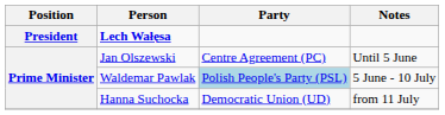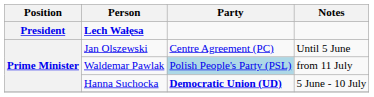 <table class="wikitable">
 <tr>
 <th>Position</th>
 <th>Person</th>
 <th>Party</th>
 <th>Notes</th>
 </tr>
 <tr>
 <th rowspan="1"><a href='#'>President</a></th>
 <td><strong><a href='#'>Lech Wałęsa</a></strong></td>
 <td></td>
 </tr>
 <tr>
 <th rowspan="3"><a href='#'>Prime Minister</a></th>
 <td><a href='#'>Jan Olszewski</a></td>
 <td><a href='#'>Centre Agreement (PC)</a></td>
 <td>Until 5 June</td>
 </tr>
 <tr>
 <td><a href='#'>Waldemar Pawlak</a></td>
 <td style="background: lightblue;"><a href='#'>Polish People's Party (PSL)</a></td>
-<td>5 June - 10 July</td>
+<td>from 11 July</td>
 </tr>
 <tr>
 <td><a href='#'>Hanna Suchocka</a></td>
-<td><a href='#'>Democratic Union (UD)</a></td>
-<td>from 11 July</td>
+<td><strong><a href='#'>Democratic Union (UD)</a></strong></td>
+<td>5 June - 10 July</td>
 </tr>
 <tr>
 </tr>
 </table>
